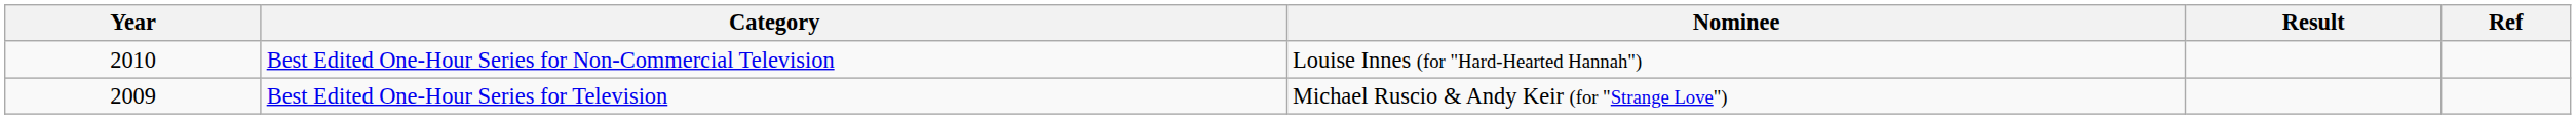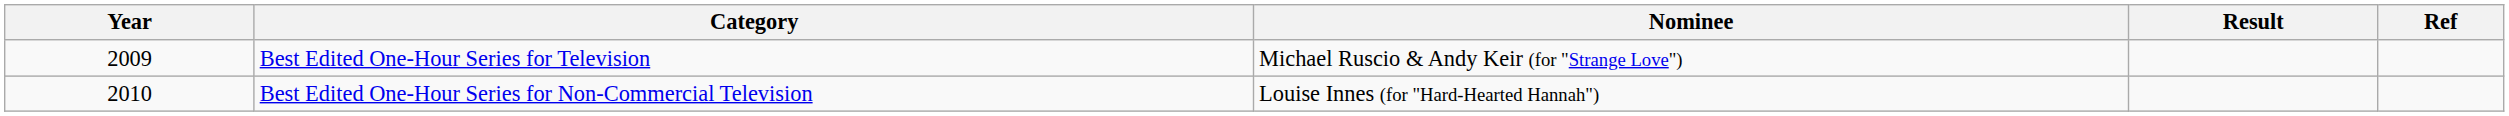 <table class="wikitable" width="90%">
 <tr>
 <th width="10%">Year</th>
 <th width="40%">Category</th>
 <th width="35%">Nominee</th>
 <th width="10%">Result</th>
 <th width="5%">Ref</th>
 </tr>
 <tr>
+<td align="center">2009</td>
+<td><a href='#'>Best Edited One-Hour Series for Television</a></td>
+<td>Michael Ruscio & Andy Keir <small>(for "<a href='#'>Strange Love</a>")</small></td>
+<td></td>
+<td align="center"></td>
+</tr>
+<tr>
 <td align="center">2010</td>
 <td><a href='#'>Best Edited One-Hour Series for Non-Commercial Television</a></td>
 <td>Louise Innes <small>(for "Hard-Hearted Hannah")</small></td>
 <td></td>
 <td align="center"></td>
 </tr>
-<tr>
-<td align="center">2009</td>
-<td><a href='#'>Best Edited One-Hour Series for Television</a></td>
-<td>Michael Ruscio & Andy Keir <small>(for "<a href='#'>Strange Love</a>")</small></td>
-<td></td>
-<td align="center"></td>
-</tr>
 </table>
